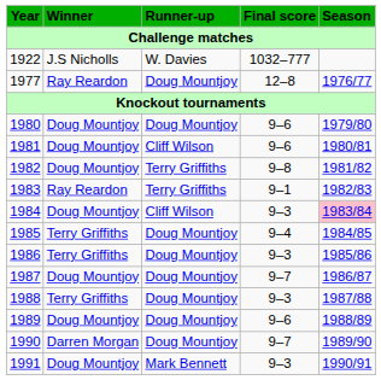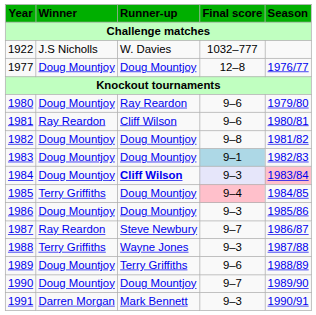 <table class="wikitable" style="margin: auto">
 <tr>
 <th style="text-align: center; background-color: #00af00">Year</th>
 <th style="text-align: left; background-color: #00af00">Winner</th>
 <th style="text-align: left; background-color: #00af00">Runner-up</th>
 <th style="text-align: left; background-color: #00af00">Final score</th>
 <th style="text-align: left; background-color: #00af00">Season</th>
 </tr>
 <tr>
 <th colspan=6 style="text-align: center; background-color: #c0ffc0">Challenge matches</th>
 </tr>
 <tr>
 <td>1922</td>
 <td> J.S Nicholls</td>
 <td>  W. Davies</td>
 <td style="text-align: center">1032–777</td>
 <td></td>
 </tr>
 <tr>
 <td>1977</td>
-<td>  <a href='#'>Ray Reardon</a></td>
+<td>  <a href='#'>Doug Mountjoy</a></td>
 <td>  <a href='#'>Doug Mountjoy</a></td>
 <td style="text-align: center">12–8</td>
 <td><a href='#'>1976/77</a></td>
 </tr>
 <tr>
 <th colspan=6 style="text-align: center; background-color: #c0ffc0">Knockout tournaments</th>
 </tr>
 <tr>
 <td><a href='#'>1980</a></td>
 <td>  <a href='#'>Doug Mountjoy</a></td>
-<td>  <a href='#'>Doug Mountjoy</a></td>
+<td>  <a href='#'>Ray Reardon</a></td>
 <td style="text-align: center">9–6</td>
 <td><a href='#'>1979/80</a></td>
 </tr>
 <tr>
 <td><a href='#'>1981</a></td>
-<td>  <a href='#'>Doug Mountjoy</a></td>
+<td>  <a href='#'>Ray Reardon</a></td>
 <td>  <a href='#'>Cliff Wilson</a></td>
 <td style="text-align: center">9–6</td>
 <td><a href='#'>1980/81</a></td>
 </tr>
 <tr>
 <td><a href='#'>1982</a></td>
 <td>  <a href='#'>Doug Mountjoy</a></td>
-<td>  <a href='#'>Terry Griffiths</a></td>
+<td>  <a href='#'>Doug Mountjoy</a></td>
 <td style="text-align: center">9–8</td>
 <td><a href='#'>1981/82</a></td>
 </tr>
 <tr>
 <td><a href='#'>1983</a></td>
-<td>  <a href='#'>Ray Reardon</a></td>
-<td>  <a href='#'>Terry Griffiths</a></td>
-<td style="text-align: center">9–1</td>
+<td>  <a href='#'>Doug Mountjoy</a></td>
+<td>  <a href='#'>Doug Mountjoy</a></td>
+<td style="background: lightblue; text-align: center">9–1</td>
 <td><a href='#'>1982/83</a></td>
 </tr>
 <tr>
 <td><a href='#'>1984</a></td>
 <td>  <a href='#'>Doug Mountjoy</a></td>
-<td>  <a href='#'>Cliff Wilson</a></td>
-<td style="text-align: center">9–3</td>
+<td><strong>  <a href='#'>Cliff Wilson</a></strong></td>
+<td style="background: lavender; text-align: center">9–3</td>
 <td style="background: pink;"><a href='#'>1983/84</a></td>
 </tr>
 <tr>
 <td><a href='#'>1985</a></td>
 <td>  <a href='#'>Terry Griffiths</a></td>
 <td>  <a href='#'>Doug Mountjoy</a></td>
-<td style="text-align: center">9–4</td>
+<td style="background: pink; text-align: center">9–4</td>
 <td><a href='#'>1984/85</a></td>
 </tr>
 <tr>
 <td><a href='#'>1986</a></td>
-<td>  <a href='#'>Terry Griffiths</a></td>
+<td>  <a href='#'>Doug Mountjoy</a></td>
 <td>  <a href='#'>Doug Mountjoy</a></td>
 <td style="text-align: center">9–3</td>
 <td><a href='#'>1985/86</a></td>
 </tr>
 <tr>
 <td><a href='#'>1987</a></td>
-<td>  <a href='#'>Doug Mountjoy</a></td>
-<td>  <a href='#'>Doug Mountjoy</a></td>
+<td>  <a href='#'>Ray Reardon</a></td>
+<td>  <a href='#'>Steve Newbury</a></td>
 <td style="text-align: center">9–7</td>
 <td><a href='#'>1986/87</a></td>
 </tr>
 <tr>
 <td><a href='#'>1988</a></td>
 <td>  <a href='#'>Terry Griffiths</a></td>
-<td>  <a href='#'>Doug Mountjoy</a></td>
+<td>  <a href='#'>Wayne Jones</a></td>
 <td style="text-align: center">9–3</td>
 <td><a href='#'>1987/88</a></td>
 </tr>
 <tr>
 <td><a href='#'>1989</a></td>
 <td>  <a href='#'>Doug Mountjoy</a></td>
-<td>  <a href='#'>Doug Mountjoy</a></td>
+<td>  <a href='#'>Terry Griffiths</a></td>
 <td style="text-align: center">9–6</td>
 <td><a href='#'>1988/89</a></td>
 </tr>
 <tr>
 <td><a href='#'>1990</a></td>
-<td>  <a href='#'>Darren Morgan</a></td>
+<td>  <a href='#'>Doug Mountjoy</a></td>
 <td>  <a href='#'>Doug Mountjoy</a></td>
 <td style="text-align: center">9–7</td>
 <td><a href='#'>1989/90</a></td>
 </tr>
 <tr>
 <td><a href='#'>1991</a></td>
-<td>  <a href='#'>Doug Mountjoy</a></td>
+<td>  <a href='#'>Darren Morgan</a></td>
 <td>  <a href='#'>Mark Bennett</a></td>
 <td style="text-align: center">9–3</td>
 <td><a href='#'>1990/91</a></td>
 </tr>
 </table>
